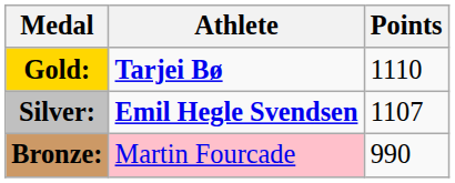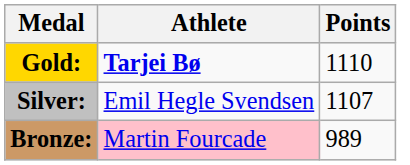 <table class="wikitable">
 <tr>
 <th><strong>Medal</strong></th>
 <th><strong>Athlete</strong></th>
 <th><strong>Points</strong></th>
 </tr>
 <tr>
 <td style="text-align:center;background-color:gold;"><strong>Gold:</strong></td>
 <td> <strong><a href='#'>Tarjei Bø</a></strong></td>
 <td>1110</td>
 </tr>
 <tr>
 <td style="text-align:center;background-color:silver;"><strong>Silver:</strong></td>
-<td><strong> <a href='#'>Emil Hegle Svendsen</a></strong></td>
+<td> <a href='#'>Emil Hegle Svendsen</a></td>
 <td>1107</td>
 </tr>
 <tr>
 <td style="text-align:center;background-color:#CC9966;"><strong>Bronze:</strong></td>
 <td style="background: pink;"> <a href='#'>Martin Fourcade</a></td>
-<td>990</td>
+<td>989</td>
 </tr>
 </table>
